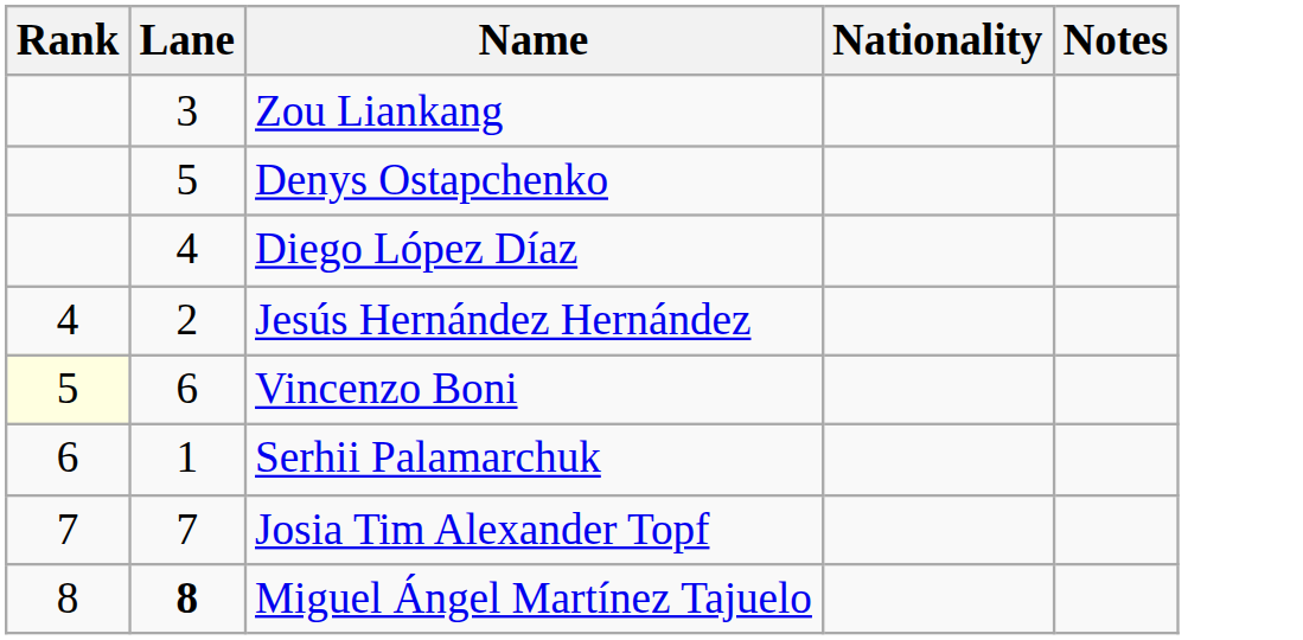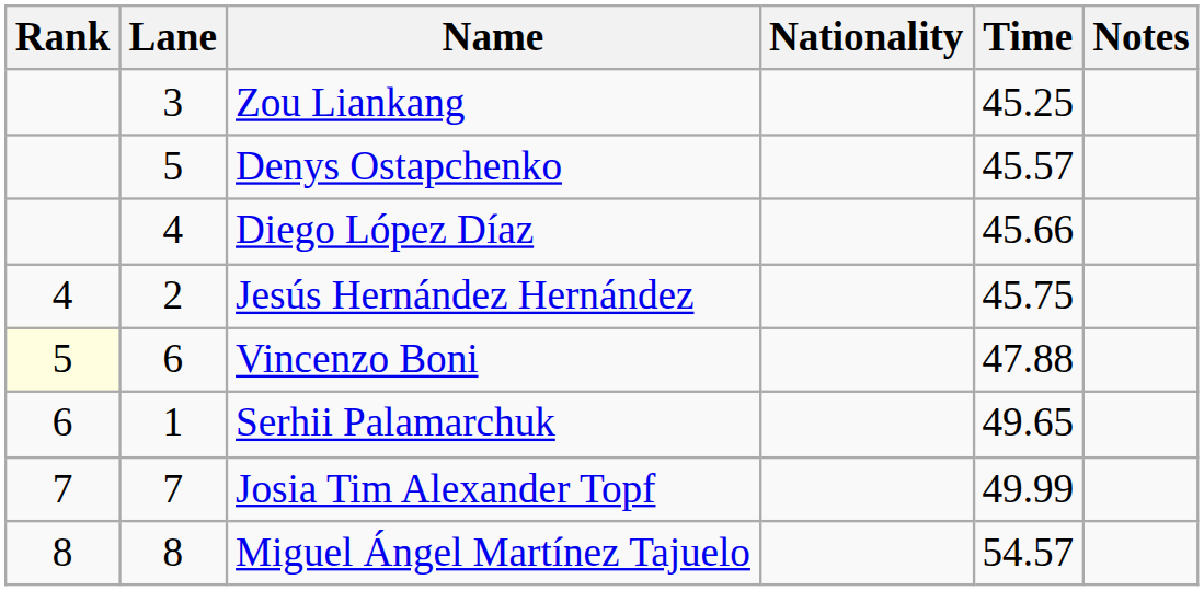 <table class="wikitable sortable" style="text-align:center">
 <tr>
 <th>Rank</th>
 <th>Lane</th>
 <th>Name</th>
 <th>Nationality</th>
+<th>Time</th>
 <th>Notes</th>
 </tr>
 <tr>
 <td></td>
 <td>3</td>
 <td align=left><a href='#'>Zou Liankang</a></td>
 <td align=left></td>
+<td>45.25</td>
 <td></td>
 </tr>
 <tr>
 <td></td>
 <td>5</td>
 <td align=left><a href='#'>Denys Ostapchenko</a></td>
 <td align=left></td>
+<td>45.57</td>
 <td></td>
 </tr>
 <tr>
 <td></td>
 <td>4</td>
 <td align=left><a href='#'>Diego López Díaz</a></td>
 <td align=left></td>
+<td>45.66</td>
 <td></td>
 </tr>
 <tr>
 <td>4</td>
 <td>2</td>
 <td align=left><a href='#'>Jesús Hernández Hernández</a></td>
 <td align=left></td>
+<td>45.75</td>
 <td></td>
 </tr>
 <tr>
 <td style="background: lightyellow;">5</td>
 <td>6</td>
 <td align=left><a href='#'>Vincenzo Boni</a></td>
 <td align=left></td>
+<td>47.88</td>
 <td></td>
 </tr>
 <tr>
 <td>6</td>
 <td>1</td>
 <td align=left><a href='#'>Serhii Palamarchuk</a></td>
 <td align=left></td>
+<td>49.65</td>
 <td></td>
 </tr>
 <tr>
 <td>7</td>
 <td>7</td>
 <td align=left><a href='#'>Josia Tim Alexander Topf</a></td>
 <td align=left></td>
+<td>49.99</td>
 <td></td>
 </tr>
 <tr>
 <td>8</td>
-<td><strong>8</strong></td>
+<td>8</td>
 <td align=left><a href='#'>Miguel Ángel Martínez Tajuelo</a></td>
 <td align=left></td>
+<td>54.57</td>
 <td></td>
 </tr>
 </table>
